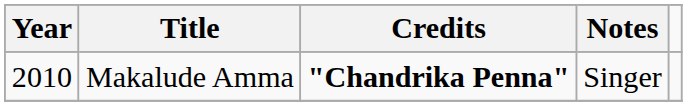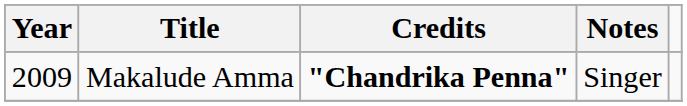 <table class="wikitable">
 <tr>
 <th>Year</th>
 <th>Title</th>
 <th>Credits</th>
 <th>Notes</th>
 </tr>
 <tr>
-<td>2010</td>
+<td>2009</td>
 <td>Makalude Amma</td>
 <td><strong>"Chandrika Penna"</strong></td>
 <td>Singer</td>
 <td></td>
 </tr>
 <tr>
 </tr>
 </table>
